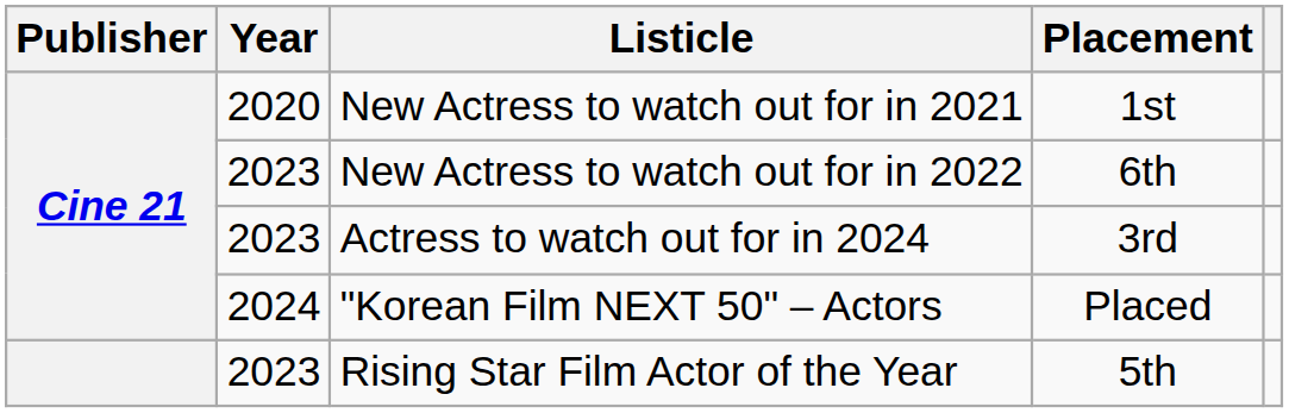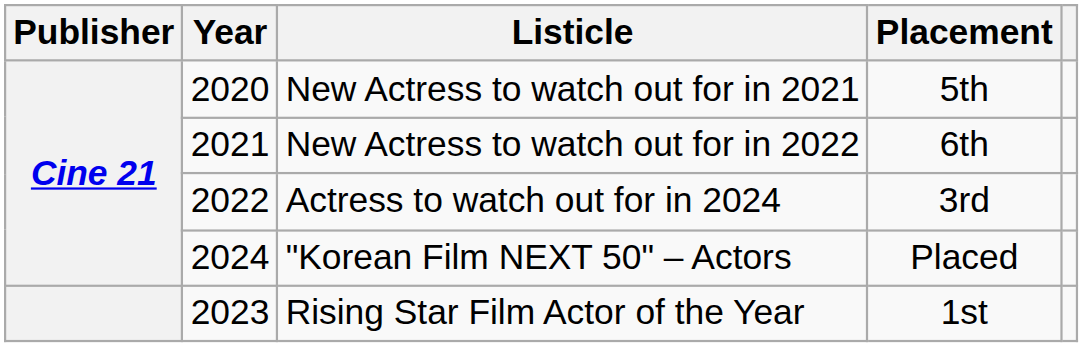 <table class="wikitable plainrowheaders sortable" style="text-align:center">
 <tr>
 <th scope="col">Publisher</th>
 <th scope="col">Year</th>
 <th scope="col">Listicle</th>
 <th scope="col">Placement</th>
 <th scope="col" class="unsortable"></th>
 </tr>
 <tr>
 <th rowspan="4" scope="row"><em> <a href='#'>Cine 21</a></em></th>
 <td>2020</td>
 <td style="text-align:left">New Actress to watch out for in 2021</td>
-<td>1st</td>
+<td>5th</td>
 <td style="text-align:center"></td>
 </tr>
 <tr>
-<td>2023</td>
+<td>2021</td>
 <td style="text-align:left">New Actress to watch out for in 2022</td>
 <td>6th</td>
 <td style="text-align:center"></td>
 </tr>
 <tr>
-<td>2023</td>
+<td>2022</td>
 <td style="text-align:left">Actress to watch out for in 2024</td>
 <td>3rd</td>
 <td style="text-align:center"></td>
 </tr>
 <tr>
 <td>2024</td>
 <td style="text-align:left">"Korean Film NEXT 50" – Actors</td>
 <td>Placed</td>
 <td></td>
 </tr>
 <tr>
 <th scope="row"></th>
 <td>2023</td>
 <td style="text-align:left">Rising Star Film Actor of the Year</td>
-<td>5th</td>
+<td>1st</td>
 <td></td>
 </tr>
 </table>
